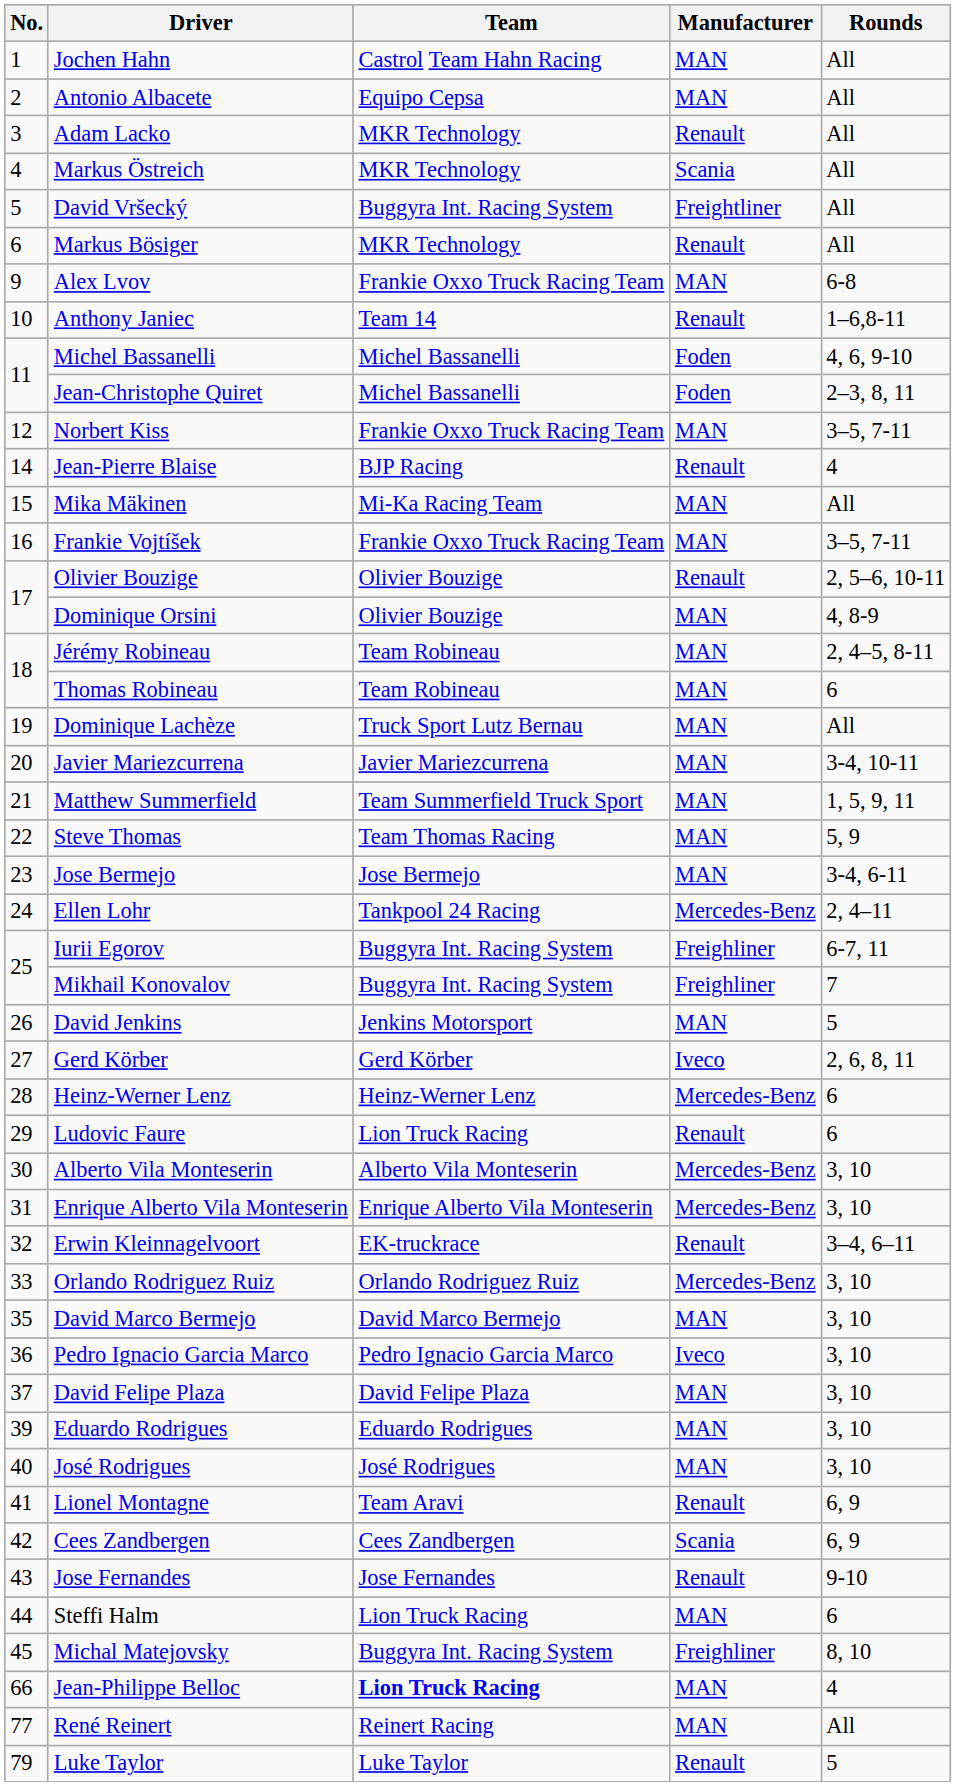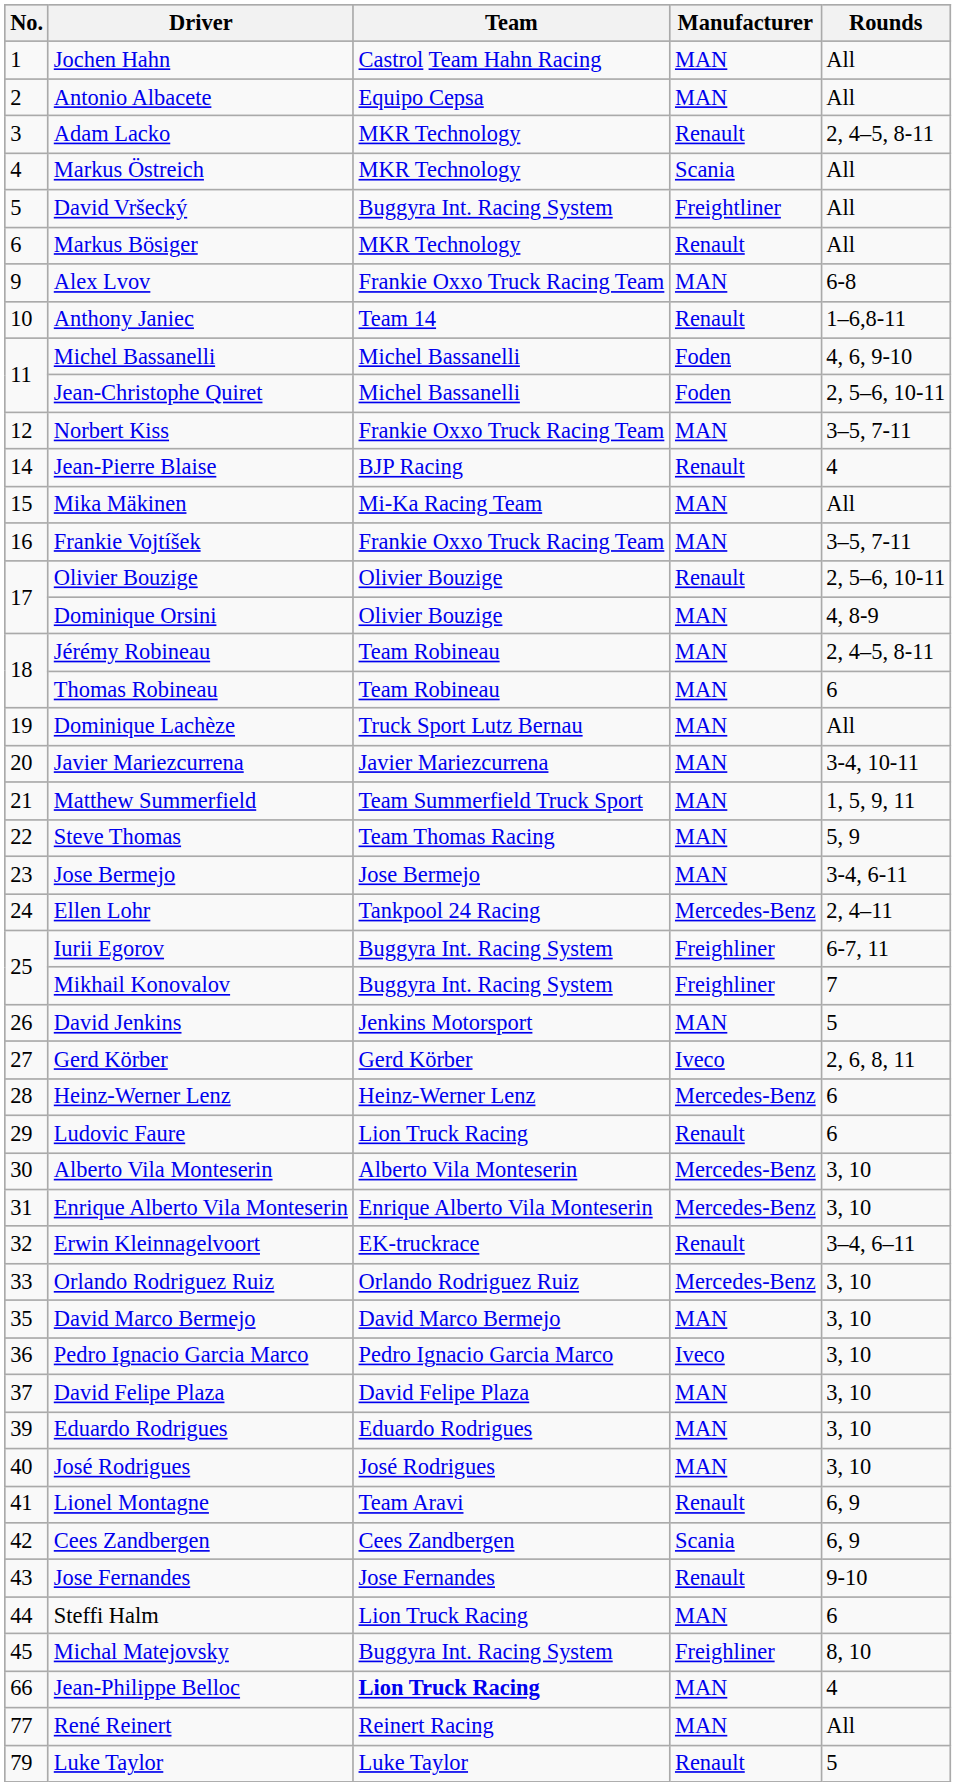 <table class="wikitable" style="font-size: 85%">
 <tr>
 <th>No.</th>
 <th>Driver</th>
 <th>Team</th>
 <th>Manufacturer</th>
 <th>Rounds</th>
 </tr>
 <tr>
 <td>1</td>
 <td> <a href='#'>Jochen Hahn</a></td>
 <td><a href='#'>Castrol</a> <a href='#'>Team Hahn Racing</a></td>
 <td><a href='#'>MAN</a></td>
 <td>All</td>
 </tr>
 <tr>
 <td>2</td>
 <td> <a href='#'>Antonio Albacete</a></td>
 <td><a href='#'>Equipo Cepsa</a></td>
 <td><a href='#'>MAN</a></td>
 <td>All</td>
 </tr>
 <tr>
 <td>3</td>
 <td> <a href='#'>Adam Lacko</a></td>
 <td><a href='#'>MKR Technology</a></td>
 <td><a href='#'>Renault</a></td>
-<td>All</td>
+<td>2, 4–5, 8-11</td>
 </tr>
 <tr>
 <td>4</td>
 <td> <a href='#'>Markus Östreich</a></td>
 <td><a href='#'>MKR Technology</a></td>
 <td><a href='#'>Scania</a></td>
 <td>All</td>
 </tr>
 <tr>
 <td>5</td>
 <td> <a href='#'>David Vršecký</a></td>
 <td><a href='#'>Buggyra Int. Racing System</a></td>
 <td><a href='#'>Freightliner</a></td>
 <td>All</td>
 </tr>
 <tr>
 <td>6</td>
 <td> <a href='#'>Markus Bösiger</a></td>
 <td><a href='#'>MKR Technology</a></td>
 <td><a href='#'>Renault</a></td>
 <td>All</td>
 </tr>
 <tr>
 <td>9</td>
 <td> <a href='#'>Alex Lvov</a></td>
 <td><a href='#'>Frankie Oxxo Truck Racing Team</a></td>
 <td><a href='#'>MAN</a></td>
 <td>6-8</td>
 </tr>
 <tr>
 <td>10</td>
 <td> <a href='#'>Anthony Janiec</a></td>
 <td><a href='#'>Team 14</a></td>
 <td><a href='#'>Renault</a></td>
 <td>1–6,8-11</td>
 </tr>
 <tr>
 <td rowspan=2>11</td>
 <td> <a href='#'>Michel Bassanelli</a></td>
 <td><a href='#'>Michel Bassanelli</a></td>
 <td><a href='#'>Foden</a></td>
 <td>4, 6, 9-10</td>
 </tr>
 <tr>
 <td> <a href='#'>Jean-Christophe Quiret</a></td>
 <td><a href='#'>Michel Bassanelli</a></td>
 <td><a href='#'>Foden</a></td>
-<td>2–3, 8, 11</td>
+<td>2, 5–6, 10-11</td>
 </tr>
 <tr>
 <td>12</td>
 <td> <a href='#'>Norbert Kiss</a></td>
 <td><a href='#'>Frankie Oxxo Truck Racing Team</a></td>
 <td><a href='#'>MAN</a></td>
 <td>3–5, 7-11</td>
 </tr>
 <tr>
 <td>14</td>
 <td> <a href='#'>Jean-Pierre Blaise</a></td>
 <td><a href='#'>BJP Racing</a></td>
 <td><a href='#'>Renault</a></td>
 <td>4</td>
 </tr>
 <tr>
 <td>15</td>
 <td> <a href='#'>Mika Mäkinen</a></td>
 <td><a href='#'>Mi-Ka Racing Team</a></td>
 <td><a href='#'>MAN</a></td>
 <td>All</td>
 </tr>
 <tr>
 <td>16</td>
 <td> <a href='#'>Frankie Vojtíšek</a></td>
 <td><a href='#'>Frankie Oxxo Truck Racing Team</a></td>
 <td><a href='#'>MAN</a></td>
 <td>3–5, 7-11</td>
 </tr>
 <tr>
 <td rowspan=2>17</td>
 <td> <a href='#'>Olivier Bouzige</a></td>
 <td><a href='#'>Olivier Bouzige</a></td>
 <td><a href='#'>Renault</a></td>
 <td>2, 5–6, 10-11</td>
 </tr>
 <tr>
 <td> <a href='#'>Dominique Orsini</a></td>
 <td><a href='#'>Olivier Bouzige</a></td>
 <td><a href='#'>MAN</a></td>
 <td>4, 8-9</td>
 </tr>
 <tr>
 <td rowspan=2>18</td>
 <td> <a href='#'>Jérémy Robineau</a></td>
 <td><a href='#'>Team Robineau</a></td>
 <td><a href='#'>MAN</a></td>
 <td>2, 4–5, 8-11</td>
 </tr>
 <tr>
 <td> <a href='#'>Thomas Robineau</a></td>
 <td><a href='#'>Team Robineau</a></td>
 <td><a href='#'>MAN</a></td>
 <td>6</td>
 </tr>
 <tr>
 <td>19</td>
 <td> <a href='#'>Dominique Lachèze</a></td>
 <td><a href='#'>Truck Sport Lutz Bernau</a></td>
 <td><a href='#'>MAN</a></td>
 <td>All</td>
 </tr>
 <tr>
 <td>20</td>
 <td> <a href='#'>Javier Mariezcurrena</a></td>
 <td><a href='#'>Javier Mariezcurrena</a></td>
 <td><a href='#'>MAN</a></td>
 <td>3-4, 10-11</td>
 </tr>
 <tr>
 <td>21</td>
 <td> <a href='#'>Matthew Summerfield</a></td>
 <td><a href='#'>Team Summerfield Truck Sport</a></td>
 <td><a href='#'>MAN</a></td>
 <td>1, 5, 9, 11</td>
 </tr>
 <tr>
 <td>22</td>
 <td> <a href='#'>Steve Thomas</a></td>
 <td><a href='#'>Team Thomas Racing</a></td>
 <td><a href='#'>MAN</a></td>
 <td>5, 9</td>
 </tr>
 <tr>
 <td>23</td>
 <td> <a href='#'>Jose Bermejo</a></td>
 <td><a href='#'>Jose Bermejo</a></td>
 <td><a href='#'>MAN</a></td>
 <td>3-4, 6-11</td>
 </tr>
 <tr>
 <td>24</td>
 <td> <a href='#'>Ellen Lohr</a></td>
 <td><a href='#'>Tankpool 24 Racing</a></td>
 <td><a href='#'>Mercedes-Benz</a></td>
 <td>2, 4–11</td>
 </tr>
 <tr>
 <td rowspan=2>25</td>
 <td> <a href='#'>Iurii Egorov</a></td>
 <td><a href='#'>Buggyra Int. Racing System</a></td>
 <td><a href='#'>Freighliner</a></td>
 <td>6-7, 11</td>
 </tr>
 <tr>
 <td> <a href='#'>Mikhail Konovalov</a></td>
 <td><a href='#'>Buggyra Int. Racing System</a></td>
 <td><a href='#'>Freighliner</a></td>
 <td>7</td>
 </tr>
 <tr>
 <td>26</td>
 <td> <a href='#'>David Jenkins</a></td>
 <td><a href='#'>Jenkins Motorsport</a></td>
 <td><a href='#'>MAN</a></td>
 <td>5</td>
 </tr>
 <tr>
 <td>27</td>
 <td> <a href='#'>Gerd Körber</a></td>
 <td><a href='#'>Gerd Körber</a></td>
 <td><a href='#'>Iveco</a></td>
 <td>2, 6, 8, 11</td>
 </tr>
 <tr>
 <td>28</td>
 <td> <a href='#'>Heinz-Werner Lenz</a></td>
 <td><a href='#'>Heinz-Werner Lenz</a></td>
 <td><a href='#'>Mercedes-Benz</a></td>
 <td>6</td>
 </tr>
 <tr>
 <td>29</td>
 <td> <a href='#'>Ludovic Faure</a></td>
 <td><a href='#'>Lion Truck Racing</a></td>
 <td><a href='#'>Renault</a></td>
 <td>6</td>
 </tr>
 <tr>
 <td>30</td>
 <td> <a href='#'>Alberto Vila Monteserin</a></td>
 <td><a href='#'>Alberto Vila Monteserin</a></td>
 <td><a href='#'>Mercedes-Benz</a></td>
 <td>3, 10</td>
 </tr>
 <tr>
 <td>31</td>
 <td> <a href='#'>Enrique Alberto Vila Monteserin</a></td>
 <td><a href='#'>Enrique Alberto Vila Monteserin</a></td>
 <td><a href='#'>Mercedes-Benz</a></td>
 <td>3, 10</td>
 </tr>
 <tr>
 <td>32</td>
 <td> <a href='#'>Erwin Kleinnagelvoort</a></td>
 <td><a href='#'>EK-truckrace</a></td>
 <td><a href='#'>Renault</a></td>
 <td>3–4, 6–11</td>
 </tr>
 <tr>
 <td>33</td>
 <td> <a href='#'>Orlando Rodriguez Ruiz</a></td>
 <td><a href='#'>Orlando Rodriguez Ruiz</a></td>
 <td><a href='#'>Mercedes-Benz</a></td>
 <td>3, 10</td>
 </tr>
 <tr>
 <td>35</td>
 <td> <a href='#'>David Marco Bermejo</a></td>
 <td><a href='#'>David Marco Bermejo</a></td>
 <td><a href='#'>MAN</a></td>
 <td>3, 10</td>
 </tr>
 <tr>
 <td>36</td>
 <td> <a href='#'>Pedro Ignacio Garcia Marco</a></td>
 <td><a href='#'>Pedro Ignacio Garcia Marco</a></td>
 <td><a href='#'>Iveco</a></td>
 <td>3, 10</td>
 </tr>
 <tr>
 <td>37</td>
 <td> <a href='#'>David Felipe Plaza</a></td>
 <td><a href='#'>David Felipe Plaza</a></td>
 <td><a href='#'>MAN</a></td>
 <td>3, 10</td>
 </tr>
 <tr>
 <td>39</td>
 <td> <a href='#'>Eduardo Rodrigues</a></td>
 <td><a href='#'>Eduardo Rodrigues</a></td>
 <td><a href='#'>MAN</a></td>
 <td>3, 10</td>
 </tr>
 <tr>
 <td>40</td>
 <td> <a href='#'>José Rodrigues</a></td>
 <td><a href='#'>José Rodrigues</a></td>
 <td><a href='#'>MAN</a></td>
 <td>3, 10</td>
 </tr>
 <tr>
 <td>41</td>
 <td> <a href='#'>Lionel Montagne</a></td>
 <td><a href='#'>Team Aravi</a></td>
 <td><a href='#'>Renault</a></td>
 <td>6, 9</td>
 </tr>
 <tr>
 <td>42</td>
 <td> <a href='#'>Cees Zandbergen</a></td>
 <td><a href='#'>Cees Zandbergen</a></td>
 <td><a href='#'>Scania</a></td>
 <td>6, 9</td>
 </tr>
 <tr>
 <td>43</td>
 <td> <a href='#'>Jose Fernandes</a></td>
 <td><a href='#'>Jose Fernandes</a></td>
 <td><a href='#'>Renault</a></td>
 <td>9-10</td>
 </tr>
 <tr>
 <td>44</td>
 <td> Steffi Halm</td>
 <td><a href='#'>Lion Truck Racing</a></td>
 <td><a href='#'>MAN</a></td>
 <td>6</td>
 </tr>
 <tr>
 <td>45</td>
 <td> <a href='#'>Michal Matejovsky</a></td>
 <td><a href='#'>Buggyra Int. Racing System</a></td>
 <td><a href='#'>Freighliner</a></td>
 <td>8, 10</td>
 </tr>
 <tr>
 <td>66</td>
 <td> <a href='#'>Jean-Philippe Belloc</a></td>
 <td><strong><a href='#'>Lion Truck Racing</a></strong></td>
 <td><a href='#'>MAN</a></td>
 <td>4</td>
 </tr>
 <tr>
 <td>77</td>
 <td> <a href='#'>René Reinert</a></td>
 <td><a href='#'>Reinert Racing</a></td>
 <td><a href='#'>MAN</a></td>
 <td>All</td>
 </tr>
 <tr>
 <td>79</td>
 <td> <a href='#'>Luke Taylor</a></td>
 <td><a href='#'>Luke Taylor</a></td>
 <td><a href='#'>Renault</a></td>
 <td>5</td>
 </tr>
 </table>
